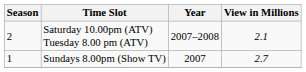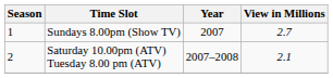 <table class="wikitable">
 <tr>
 <th>Season</th>
 <th>Time Slot</th>
 <th>Year</th>
 <th>View in Millions</th>
 </tr>
 <tr>
+<td>1</td>
+<td>Sundays 8.00pm (Show TV)</td>
+<td align="center">2007</td>
+<td align="center"><em>2.7</em></td>
+</tr>
+<tr>
 <td>2</td>
 <td>Saturday 10.00pm (ATV)<br>Tuesday 8.00 pm (ATV)</td>
 <td align="center">2007–2008</td>
 <td align="center"><em>2.1</em></td>
 </tr>
 <tr>
-<td>1</td>
-<td>Sundays 8.00pm (Show TV)</td>
-<td align="center">2007</td>
-<td align="center"><em>2.7</em></td>
-</tr>
-<tr>
 </tr>
 </table>
